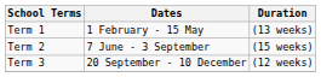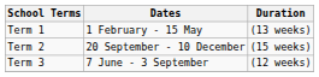 <table class="wikitable">
 <tr>
 <th><strong>School Terms</strong></th>
 <th><strong>Dates</strong></th>
 <th><strong>Duration</strong></th>
 </tr>
 <tr>
 <td>Term 1</td>
 <td>1 February - 15 May</td>
 <td>(13 weeks)</td>
 </tr>
 <tr>
 <td>Term 2</td>
-<td>7 June - 3 September</td>
+<td>20 September - 10 December</td>
 <td>(15 weeks)</td>
 </tr>
 <tr>
 <td>Term 3</td>
-<td>20 September - 10 December</td>
+<td>7 June - 3 September</td>
 <td>(12 weeks)</td>
 </tr>
 <tr>
 </tr>
 </table>
